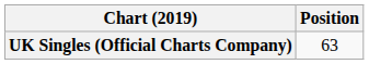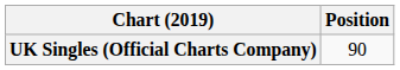 <table class="wikitable plainrowheaders" style="text-align:center">
 <tr>
 <th scope="col">Chart (2019)</th>
 <th scope="col">Position</th>
 </tr>
 <tr>
 <th scope="row">UK Singles (Official Charts Company)</th>
-<td>63</td>
+<td>90</td>
 </tr>
 </table>
